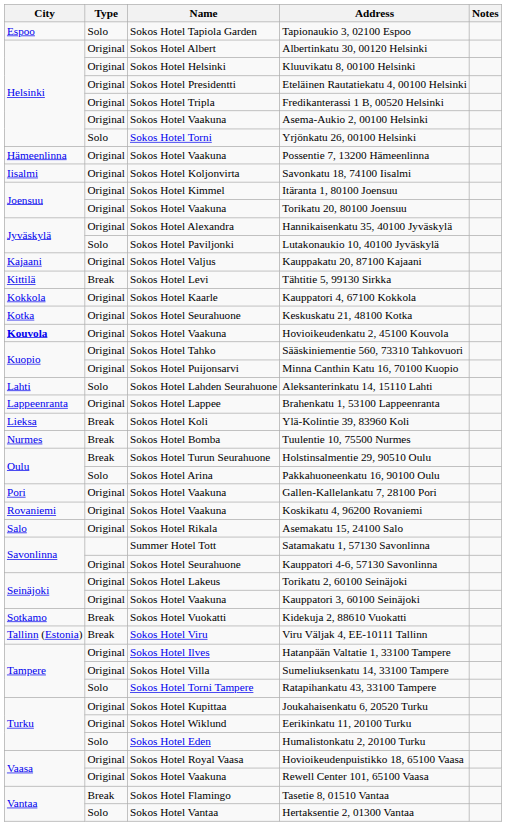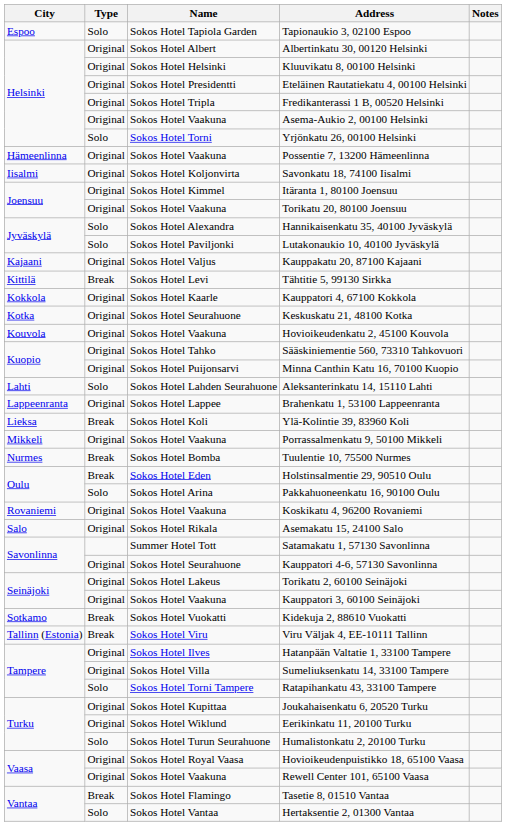 <table class="wikitable sortable">
 <tr>
 <th>City</th>
 <th>Type</th>
 <th>Name</th>
 <th>Address</th>
 <th class=unsortable>Notes</th>
 </tr>
 <tr>
 <td><a href='#'>Espoo</a></td>
 <td>Solo</td>
 <td>Sokos Hotel Tapiola Garden</td>
 <td>Tapionaukio 3, 02100 Espoo</td>
 <td></td>
 </tr>
 <tr>
 <td rowspan="6"><a href='#'>Helsinki</a></td>
 <td>Original</td>
 <td>Sokos Hotel Albert</td>
 <td>Albertinkatu 30, 00120 Helsinki</td>
 <td></td>
 </tr>
 <tr>
 <td>Original</td>
 <td>Sokos Hotel Helsinki</td>
 <td>Kluuvikatu 8, 00100 Helsinki</td>
 <td></td>
 </tr>
 <tr>
 <td>Original</td>
 <td>Sokos Hotel Presidentti</td>
 <td>Eteläinen Rautatiekatu 4, 00100 Helsinki</td>
 <td></td>
 </tr>
 <tr>
 <td>Original</td>
 <td>Sokos Hotel Tripla</td>
 <td>Fredikanterassi 1 B, 00520 Helsinki</td>
 <td></td>
 </tr>
 <tr>
 <td>Original</td>
 <td>Sokos Hotel Vaakuna</td>
 <td>Asema-Aukio 2, 00100 Helsinki</td>
 <td></td>
 </tr>
 <tr>
 <td>Solo</td>
 <td><a href='#'>Sokos Hotel Torni</a></td>
 <td>Yrjönkatu 26, 00100 Helsinki</td>
 <td></td>
 </tr>
 <tr>
 <td><a href='#'>Hämeenlinna</a></td>
 <td>Original</td>
 <td>Sokos Hotel Vaakuna</td>
 <td>Possentie 7, 13200 Hämeenlinna</td>
 <td></td>
 </tr>
 <tr>
 <td><a href='#'>Iisalmi</a></td>
 <td>Original</td>
 <td>Sokos Hotel Koljonvirta</td>
 <td>Savonkatu 18, 74100 Iisalmi</td>
 <td></td>
 </tr>
 <tr>
 <td rowspan="2"><a href='#'>Joensuu</a></td>
 <td>Original</td>
 <td>Sokos Hotel Kimmel</td>
 <td>Itäranta 1, 80100 Joensuu</td>
 <td></td>
 </tr>
 <tr>
 <td>Original</td>
 <td>Sokos Hotel Vaakuna</td>
 <td>Torikatu 20, 80100 Joensuu</td>
 <td></td>
 </tr>
 <tr>
 <td rowspan="2"><a href='#'>Jyväskylä</a></td>
-<td>Original</td>
+<td>Solo</td>
 <td>Sokos Hotel Alexandra</td>
 <td>Hannikaisenkatu 35, 40100 Jyväskylä</td>
 <td></td>
 </tr>
 <tr>
 <td>Solo</td>
 <td>Sokos Hotel Paviljonki</td>
 <td>Lutakonaukio 10, 40100 Jyväskylä</td>
 <td></td>
 </tr>
 <tr>
 <td><a href='#'>Kajaani</a></td>
 <td>Original</td>
 <td>Sokos Hotel Valjus</td>
 <td>Kauppakatu 20, 87100 Kajaani</td>
 <td></td>
 </tr>
 <tr>
 <td><a href='#'>Kittilä</a></td>
 <td>Break</td>
 <td>Sokos Hotel Levi</td>
 <td>Tähtitie 5, 99130 Sirkka</td>
 <td></td>
 </tr>
 <tr>
 <td><a href='#'>Kokkola</a></td>
 <td>Original</td>
 <td>Sokos Hotel Kaarle</td>
 <td>Kauppatori 4, 67100 Kokkola</td>
 <td></td>
 </tr>
 <tr>
 <td><a href='#'>Kotka</a></td>
 <td>Original</td>
 <td>Sokos Hotel Seurahuone</td>
 <td>Keskuskatu 21, 48100 Kotka</td>
 <td></td>
 </tr>
 <tr>
-<td><strong><a href='#'>Kouvola</a></strong></td>
+<td><a href='#'>Kouvola</a></td>
 <td>Original</td>
 <td>Sokos Hotel Vaakuna</td>
 <td>Hovioikeudenkatu 2, 45100 Kouvola</td>
 <td></td>
 </tr>
 <tr>
 <td rowspan="2"><a href='#'>Kuopio</a></td>
 <td>Original</td>
 <td>Sokos Hotel Tahko</td>
 <td>Sääskiniementie 560, 73310 Tahkovuori</td>
 <td></td>
 </tr>
 <tr>
 <td>Original</td>
 <td>Sokos Hotel Puijonsarvi</td>
 <td>Minna Canthin Katu 16, 70100 Kuopio</td>
 <td></td>
 </tr>
 <tr>
 <td><a href='#'>Lahti</a></td>
 <td>Solo</td>
 <td>Sokos Hotel Lahden Seurahuone</td>
 <td>Aleksanterinkatu 14, 15110 Lahti</td>
 <td></td>
 </tr>
 <tr>
 <td><a href='#'>Lappeenranta</a></td>
 <td>Original</td>
 <td>Sokos Hotel Lappee</td>
 <td>Brahenkatu 1, 53100 Lappeenranta</td>
 <td></td>
 </tr>
 <tr>
 <td><a href='#'>Lieksa</a></td>
 <td>Break</td>
 <td>Sokos Hotel Koli</td>
 <td>Ylä-Kolintie 39, 83960 Koli</td>
 <td></td>
 </tr>
 <tr>
+<td><a href='#'>Mikkeli</a></td>
+<td>Original</td>
+<td>Sokos Hotel Vaakuna</td>
+<td>Porrassalmenkatu 9, 50100 Mikkeli</td>
+<td></td>
+</tr>
+<tr>
 <td><a href='#'>Nurmes</a></td>
 <td>Break</td>
 <td>Sokos Hotel Bomba</td>
 <td>Tuulentie 10, 75500 Nurmes</td>
 <td></td>
 </tr>
 <tr>
 <td rowspan="2"><a href='#'>Oulu</a></td>
 <td>Break</td>
-<td>Sokos Hotel Turun Seurahuone</td>
+<td><a href='#'>Sokos Hotel Eden</a></td>
 <td>Holstinsalmentie 29, 90510 Oulu</td>
 <td></td>
 </tr>
 <tr>
 <td>Solo</td>
 <td>Sokos Hotel Arina</td>
 <td>Pakkahuoneenkatu 16, 90100 Oulu</td>
-<td></td>
-</tr>
-<tr>
-<td><a href='#'>Pori</a></td>
-<td>Original</td>
-<td>Sokos Hotel Vaakuna</td>
-<td>Gallen-Kallelankatu 7, 28100 Pori</td>
 <td></td>
 </tr>
 <tr>
 <td><a href='#'>Rovaniemi</a></td>
 <td>Original</td>
 <td>Sokos Hotel Vaakuna</td>
 <td>Koskikatu 4, 96200 Rovaniemi</td>
 <td></td>
 </tr>
 <tr>
 <td><a href='#'>Salo</a></td>
 <td>Original</td>
 <td>Sokos Hotel Rikala</td>
 <td>Asemakatu 15, 24100 Salo</td>
 <td></td>
 </tr>
 <tr>
 <td rowspan="2"><a href='#'>Savonlinna</a></td>
 <td></td>
 <td>Summer Hotel Tott</td>
 <td>Satamakatu 1, 57130 Savonlinna</td>
 <td></td>
 </tr>
 <tr>
 <td>Original</td>
 <td>Sokos Hotel Seurahuone</td>
 <td>Kauppatori 4-6, 57130 Savonlinna</td>
 <td></td>
 </tr>
 <tr>
 <td rowspan="2"><a href='#'>Seinäjoki</a></td>
 <td>Original</td>
 <td>Sokos Hotel Lakeus</td>
 <td>Torikatu 2, 60100 Seinäjoki</td>
 <td></td>
 </tr>
 <tr>
 <td>Original</td>
 <td>Sokos Hotel Vaakuna</td>
 <td>Kauppatori 3, 60100 Seinäjoki</td>
 <td></td>
 </tr>
 <tr>
 <td><a href='#'>Sotkamo</a></td>
 <td>Break</td>
 <td>Sokos Hotel Vuokatti</td>
 <td>Kidekuja 2, 88610 Vuokatti</td>
 <td></td>
 </tr>
 <tr>
 <td><a href='#'>Tallinn</a> (<a href='#'>Estonia</a>)</td>
 <td>Break</td>
 <td><a href='#'>Sokos Hotel Viru</a></td>
 <td>Viru Väljak 4, EE-10111 Tallinn</td>
 <td></td>
 </tr>
 <tr>
 <td rowspan="3"><a href='#'>Tampere</a></td>
 <td>Original</td>
 <td><a href='#'>Sokos Hotel Ilves</a></td>
 <td>Hatanpään Valtatie 1, 33100 Tampere</td>
 <td></td>
 </tr>
 <tr>
 <td>Original</td>
 <td>Sokos Hotel Villa</td>
 <td>Sumeliuksenkatu 14, 33100 Tampere</td>
 <td></td>
 </tr>
 <tr>
 <td>Solo</td>
 <td><a href='#'>Sokos Hotel Torni Tampere</a></td>
 <td>Ratapihankatu 43, 33100 Tampere</td>
 <td></td>
 </tr>
 <tr>
 <td rowspan="3"><a href='#'>Turku</a></td>
 <td>Original</td>
 <td>Sokos Hotel Kupittaa</td>
 <td>Joukahaisenkatu 6, 20520 Turku</td>
 <td></td>
 </tr>
 <tr>
 <td>Original</td>
 <td>Sokos Hotel Wiklund</td>
 <td>Eerikinkatu 11, 20100 Turku</td>
 <td></td>
 </tr>
 <tr>
 <td>Solo</td>
-<td><a href='#'>Sokos Hotel Eden</a></td>
+<td>Sokos Hotel Turun Seurahuone</td>
 <td>Humalistonkatu 2, 20100 Turku</td>
 <td></td>
 </tr>
 <tr>
 <td rowspan="2"><a href='#'>Vaasa</a></td>
 <td>Original</td>
 <td>Sokos Hotel Royal Vaasa</td>
 <td>Hovioikeudenpuistikko 18, 65100 Vaasa</td>
 <td></td>
 </tr>
 <tr>
 <td>Original</td>
 <td>Sokos Hotel Vaakuna</td>
 <td>Rewell Center 101, 65100 Vaasa</td>
 <td></td>
 </tr>
 <tr>
 <td rowspan="2"><a href='#'>Vantaa</a></td>
 <td>Break</td>
 <td>Sokos Hotel Flamingo</td>
 <td>Tasetie 8, 01510 Vantaa</td>
 <td></td>
 </tr>
 <tr>
 <td>Solo</td>
 <td>Sokos Hotel Vantaa</td>
 <td>Hertaksentie 2, 01300 Vantaa</td>
 <td></td>
 </tr>
 </table>
